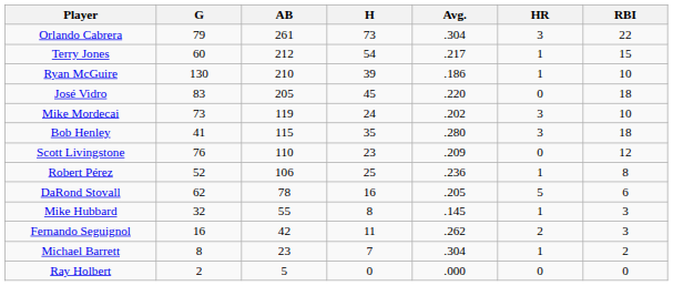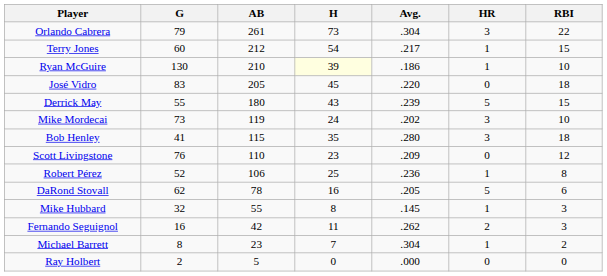 <table class="wikitable sortable">
 <tr>
 <th bgcolor="#DDDDFF" width="16%">Player</th>
 <th bgcolor="#DDDDFF" width="9%">G</th>
 <th bgcolor="#DDDDFF" width="9%">AB</th>
 <th bgcolor="#DDDDFF" width="9%">H</th>
 <th bgcolor="#DDDDFF" width="9%">Avg.</th>
 <th bgcolor="#DDDDFF" width="9%">HR</th>
 <th bgcolor="#DDDDFF" width="9%">RBI</th>
 </tr>
 <tr align=center>
 <td><a href='#'>Orlando Cabrera</a></td>
 <td>79</td>
 <td>261</td>
 <td>73</td>
 <td>.304</td>
 <td>3</td>
 <td>22</td>
 </tr>
 <tr align=center>
 <td><a href='#'>Terry Jones</a></td>
 <td>60</td>
 <td>212</td>
 <td>54</td>
 <td>.217</td>
 <td>1</td>
 <td>15</td>
 </tr>
 <tr align=center>
 <td><a href='#'>Ryan McGuire</a></td>
 <td>130</td>
 <td>210</td>
-<td>39</td>
+<td style="background: lightyellow;">39</td>
 <td>.186</td>
 <td>1</td>
 <td>10</td>
 </tr>
 <tr align=center>
 <td><a href='#'>José Vidro</a></td>
 <td>83</td>
 <td>205</td>
 <td>45</td>
 <td>.220</td>
 <td>0</td>
 <td>18</td>
+</tr>
+<tr align=center>
+<td><a href='#'>Derrick May</a></td>
+<td>55</td>
+<td>180</td>
+<td>43</td>
+<td>.239</td>
+<td>5</td>
+<td>15</td>
 </tr>
 <tr align=center>
 <td><a href='#'>Mike Mordecai</a></td>
 <td>73</td>
 <td>119</td>
 <td>24</td>
 <td>.202</td>
 <td>3</td>
 <td>10</td>
 </tr>
 <tr align=center>
 <td><a href='#'>Bob Henley</a></td>
 <td>41</td>
 <td>115</td>
 <td>35</td>
 <td>.280</td>
 <td>3</td>
 <td>18</td>
 </tr>
 <tr align=center>
 <td><a href='#'>Scott Livingstone</a></td>
 <td>76</td>
 <td>110</td>
 <td>23</td>
 <td>.209</td>
 <td>0</td>
 <td>12</td>
 </tr>
 <tr align=center>
 <td><a href='#'>Robert Pérez</a></td>
 <td>52</td>
 <td>106</td>
 <td>25</td>
 <td>.236</td>
 <td>1</td>
 <td>8</td>
 </tr>
 <tr align=center>
 <td><a href='#'>DaRond Stovall</a></td>
 <td>62</td>
 <td>78</td>
 <td>16</td>
 <td>.205</td>
 <td>5</td>
 <td>6</td>
 </tr>
 <tr align=center>
 <td><a href='#'>Mike Hubbard</a></td>
 <td>32</td>
 <td>55</td>
 <td>8</td>
 <td>.145</td>
 <td>1</td>
 <td>3</td>
 </tr>
 <tr align=center>
 <td><a href='#'>Fernando Seguignol</a></td>
 <td>16</td>
 <td>42</td>
 <td>11</td>
 <td>.262</td>
 <td>2</td>
 <td>3</td>
 </tr>
 <tr align=center>
 <td><a href='#'>Michael Barrett</a></td>
 <td>8</td>
 <td>23</td>
 <td>7</td>
 <td>.304</td>
 <td>1</td>
 <td>2</td>
 </tr>
 <tr align=center>
 <td><a href='#'>Ray Holbert</a></td>
 <td>2</td>
 <td>5</td>
 <td>0</td>
 <td>.000</td>
 <td>0</td>
 <td>0</td>
 </tr>
 </table>
